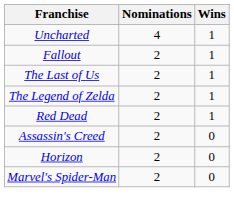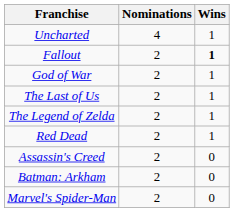 <table class="wikitable sortable plainrowheaders" rowspan="2" style="text-align:center;" background: #f6e39c;>
 <tr>
 <th scope="col">Franchise</th>
 <th scope="col">Nominations</th>
 <th scope="col">Wins</th>
 </tr>
 <tr>
 <td><em><a href='#'>Uncharted</a></em></td>
 <td>4</td>
 <td>1</td>
 </tr>
 <tr>
 <td><em><a href='#'>Fallout</a></em></td>
+<td>2</td>
+<td><strong>1</strong></td>
+</tr>
+<tr>
+<td><em><a href='#'>God of War</a></em></td>
 <td>2</td>
 <td>1</td>
 </tr>
 <tr>
 <td><em><a href='#'>The Last of Us</a></em></td>
 <td>2</td>
 <td>1</td>
 </tr>
 <tr>
 <td><em><a href='#'>The Legend of Zelda</a></em></td>
 <td>2</td>
 <td>1</td>
 </tr>
 <tr>
 <td><em><a href='#'>Red Dead</a></em></td>
 <td>2</td>
 <td>1</td>
 </tr>
 <tr>
 <td><em><a href='#'>Assassin's Creed</a></em></td>
 <td>2</td>
 <td>0</td>
 </tr>
 <tr>
-<td><em><a href='#'>Horizon</a></em></td>
+<td><em><a href='#'>Batman: Arkham</a></em></td>
 <td>2</td>
 <td>0</td>
 </tr>
 <tr>
 <td><em><a href='#'>Marvel's Spider-Man</a></em></td>
 <td>2</td>
 <td>0</td>
 </tr>
 </table>
